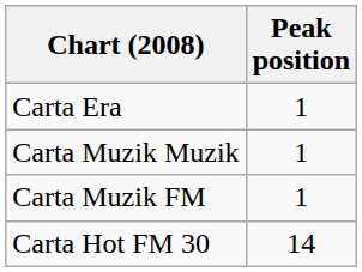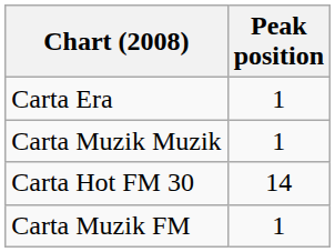 <table class="wikitable">
 <tr>
 <th>Chart (2008)</th>
 <th>Peak<br>position</th>
 </tr>
 <tr>
 <td>Carta Era</td>
 <td style="text-align:center;">1</td>
 </tr>
 <tr>
 <td>Carta Muzik Muzik</td>
 <td style="text-align:center;">1</td>
 </tr>
 <tr>
+<td>Carta Hot FM 30</td>
+<td style="text-align:center;">14</td>
+</tr>
+<tr>
 <td>Carta Muzik FM</td>
 <td style="text-align:center;">1</td>
 </tr>
-<tr>
-<td>Carta Hot FM 30</td>
-<td style="text-align:center;">14</td>
-</tr>
 </table>
